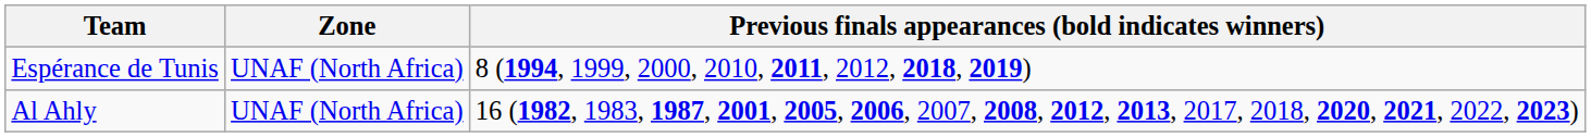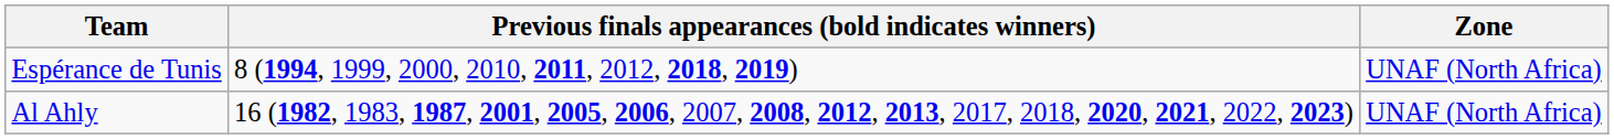 <table class="wikitable">
 <tr>
 <th>Team</th>
+<th>Previous finals appearances (bold indicates winners)</th>
 <th>Zone</th>
-<th>Previous finals appearances (bold indicates winners)</th>
 </tr>
 <tr>
 <td> <a href='#'>Espérance de Tunis</a></td>
+<td>8 (<strong><a href='#'>1994</a></strong>, <a href='#'>1999</a>, <a href='#'>2000</a>, <a href='#'>2010</a>, <strong><a href='#'>2011</a></strong>, <a href='#'>2012</a>, <strong><a href='#'>2018</a></strong>, <strong><a href='#'>2019</a></strong>)</td>
 <td><a href='#'>UNAF (North Africa)</a></td>
-<td>8 (<strong><a href='#'>1994</a></strong>, <a href='#'>1999</a>, <a href='#'>2000</a>, <a href='#'>2010</a>, <strong><a href='#'>2011</a></strong>, <a href='#'>2012</a>, <strong><a href='#'>2018</a></strong>, <strong><a href='#'>2019</a></strong>)</td>
 </tr>
 <tr>
 <td> <a href='#'>Al Ahly</a></td>
+<td>16 (<strong><a href='#'>1982</a></strong>, <a href='#'>1983</a>, <strong><a href='#'>1987</a></strong>, <strong><a href='#'>2001</a></strong>, <strong><a href='#'>2005</a></strong>, <strong><a href='#'>2006</a></strong>, <a href='#'>2007</a>, <strong><a href='#'>2008</a></strong>, <strong><a href='#'>2012</a></strong>, <strong><a href='#'>2013</a></strong>, <a href='#'>2017</a>, <a href='#'>2018</a>, <strong><a href='#'>2020</a></strong>, <strong><a href='#'>2021</a></strong>, <a href='#'>2022</a>, <strong><a href='#'>2023</a></strong>)</td>
 <td><a href='#'>UNAF (North Africa)</a></td>
-<td>16 (<strong><a href='#'>1982</a></strong>, <a href='#'>1983</a>, <strong><a href='#'>1987</a></strong>, <strong><a href='#'>2001</a></strong>, <strong><a href='#'>2005</a></strong>, <strong><a href='#'>2006</a></strong>, <a href='#'>2007</a>, <strong><a href='#'>2008</a></strong>, <strong><a href='#'>2012</a></strong>, <strong><a href='#'>2013</a></strong>, <a href='#'>2017</a>, <a href='#'>2018</a>, <strong><a href='#'>2020</a></strong>, <strong><a href='#'>2021</a></strong>, <a href='#'>2022</a>, <strong><a href='#'>2023</a></strong>)</td>
 </tr>
 </table>
